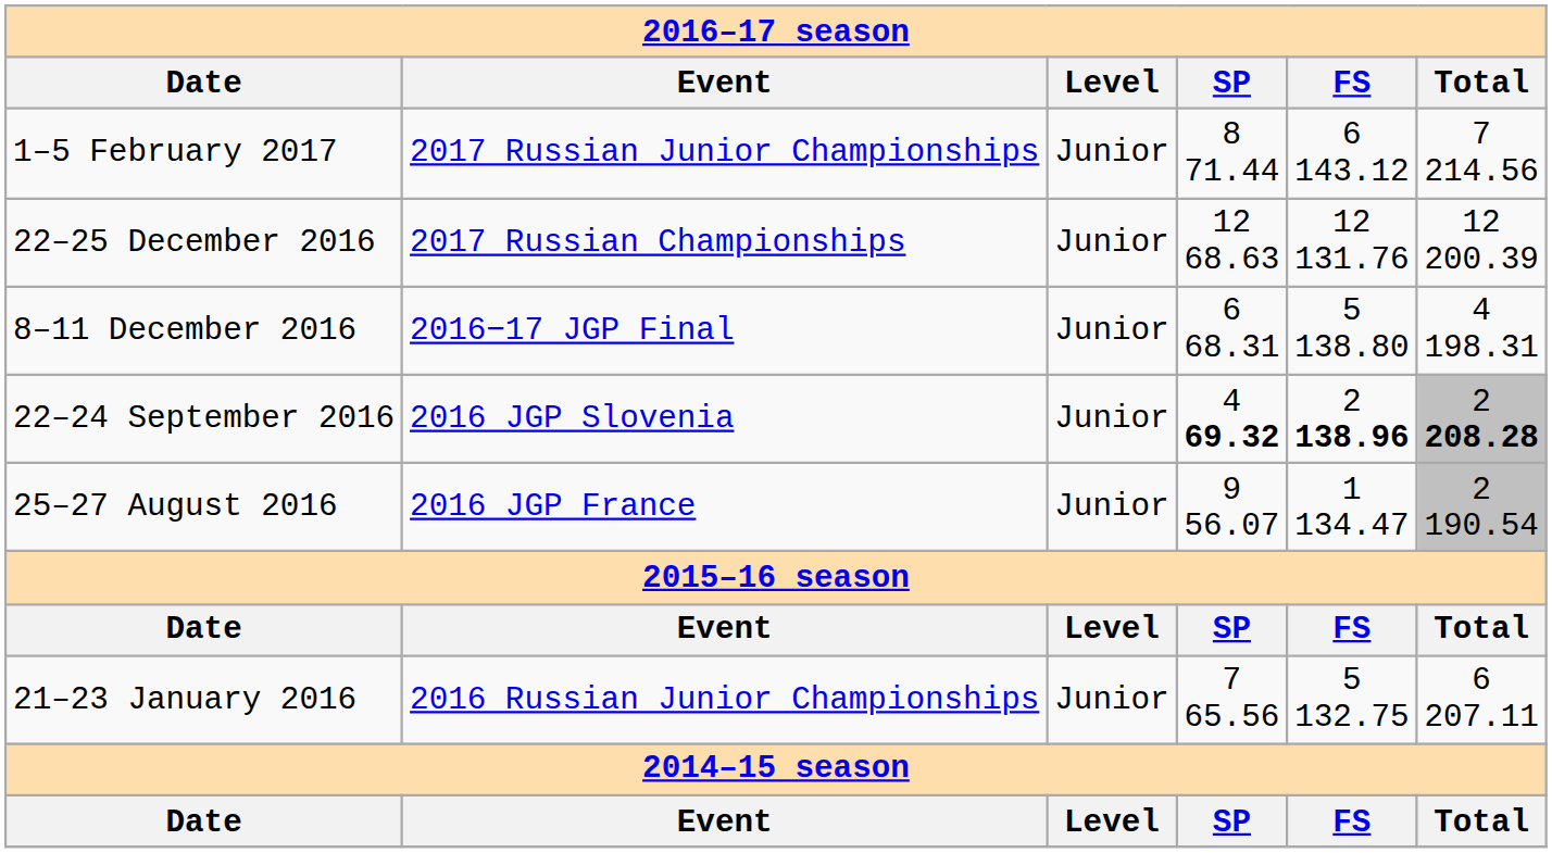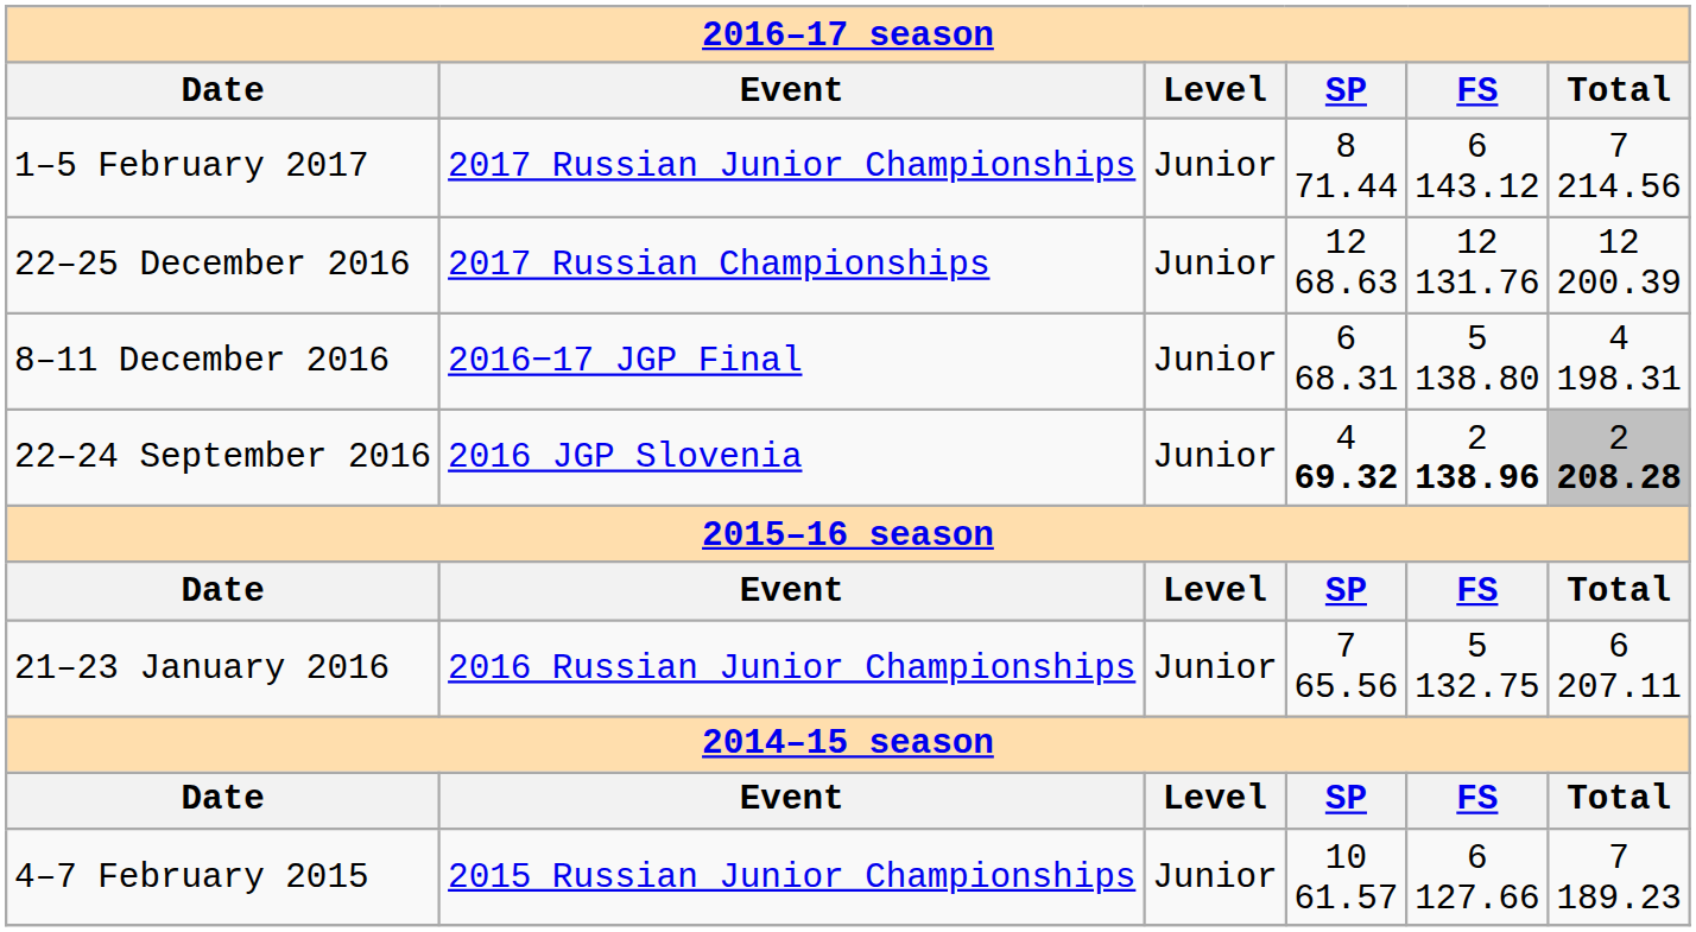 <table class="wikitable">
 <tr>
 <td style="background-color: #ffdead; " colspan=6 align=center><a href='#'><strong>2016–17 season</strong></a></td>
 </tr>
 <tr>
 <th>Date</th>
 <th>Event</th>
 <th>Level</th>
 <th><a href='#'>SP</a></th>
 <th><a href='#'>FS</a></th>
 <th>Total</th>
 </tr>
 <tr>
 <td>1–5 February 2017</td>
 <td><a href='#'>2017 Russian Junior Championships</a></td>
 <td>Junior</td>
 <td align=center>8 <br> 71.44</td>
 <td align=center>6 <br> 143.12</td>
 <td align=center>7 <br> 214.56</td>
 </tr>
 <tr>
 <td>22–25 December 2016</td>
 <td><a href='#'>2017 Russian Championships</a></td>
 <td>Junior</td>
 <td align=center>12 <br> 68.63</td>
 <td align=center>12 <br> 131.76</td>
 <td align=center>12 <br> 200.39</td>
 </tr>
 <tr>
 <td>8–11 December 2016</td>
 <td><a href='#'>2016−17 JGP Final</a></td>
 <td>Junior</td>
 <td align=center>6 <br> 68.31</td>
 <td align=center>5 <br> 138.80</td>
 <td align=center>4 <br> 198.31</td>
 </tr>
 <tr>
 <td>22–24 September 2016</td>
 <td><a href='#'>2016 JGP Slovenia</a></td>
 <td>Junior</td>
 <td align=center>4 <br> <strong>69.32</strong></td>
 <td align=center>2 <br> <strong>138.96</strong></td>
 <td align=center bgcolor=silver>2 <br> <strong>208.28</strong></td>
 </tr>
 <tr>
-<td>25–27 August 2016</td>
-<td><a href='#'>2016 JGP France</a></td>
-<td>Junior</td>
-<td align=center>9 <br> 56.07</td>
-<td align=center>1 <br> 134.47</td>
-<td align=center bgcolor=silver>2 <br> 190.54</td>
-</tr>
-<tr>
 <td style="background-color: #ffdead; " colspan=6 align=center><a href='#'><strong>2015–16 season</strong></a></td>
 </tr>
 <tr>
 <th>Date</th>
 <th>Event</th>
 <th>Level</th>
 <th><a href='#'>SP</a></th>
 <th><a href='#'>FS</a></th>
 <th>Total</th>
 </tr>
 <tr>
 <td>21–23 January 2016</td>
 <td><a href='#'>2016 Russian Junior Championships</a></td>
 <td>Junior</td>
 <td align=center>7 <br> 65.56</td>
 <td align=center>5 <br> 132.75</td>
 <td align=center>6 <br> 207.11</td>
 </tr>
 <tr>
 <td style="background-color: #ffdead; " colspan=6 align=center><a href='#'><strong>2014–15 season</strong></a></td>
 </tr>
 <tr>
 <th>Date</th>
 <th>Event</th>
 <th>Level</th>
 <th><a href='#'>SP</a></th>
 <th><a href='#'>FS</a></th>
 <th>Total</th>
 </tr>
 <tr>
+<td>4–7 February 2015</td>
+<td><a href='#'>2015 Russian Junior Championships</a></td>
+<td>Junior</td>
+<td align=center>10 <br> 61.57</td>
+<td align=center>6 <br> 127.66</td>
+<td align=center>7 <br> 189.23</td>
+</tr>
+<tr>
 </tr>
 </table>
